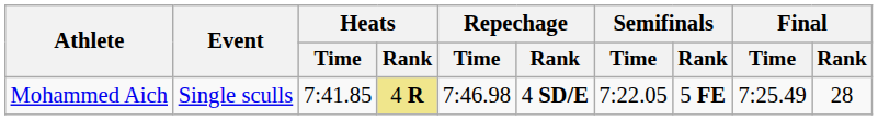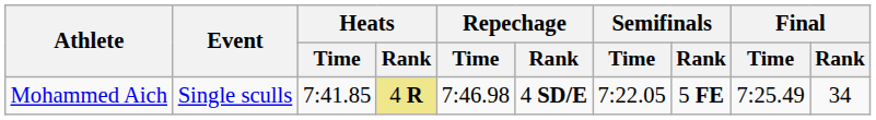 <table class="wikitable" style="font-size:90%">
 <tr>
 <th rowspan="2">Athlete</th>
 <th rowspan="2">Event</th>
 <th colspan="2">Heats</th>
 <th colspan="2">Repechage</th>
 <th colspan="2">Semifinals</th>
 <th colspan="2">Final</th>
 </tr>
 <tr style="font-size:95%">
 <th>Time</th>
 <th>Rank</th>
 <th>Time</th>
 <th>Rank</th>
 <th>Time</th>
 <th>Rank</th>
 <th>Time</th>
 <th>Rank</th>
 </tr>
 <tr align=center>
 <td align=left><a href='#'>Mohammed Aich</a></td>
 <td align=left><a href='#'>Single sculls</a></td>
 <td>7:41.85</td>
 <td style="background: khaki;">4 <strong>R</strong></td>
 <td>7:46.98</td>
 <td>4 <strong>SD/E</strong></td>
 <td>7:22.05</td>
 <td>5 <strong>FE</strong></td>
 <td>7:25.49</td>
-<td>28</td>
+<td>34</td>
 </tr>
 </table>
